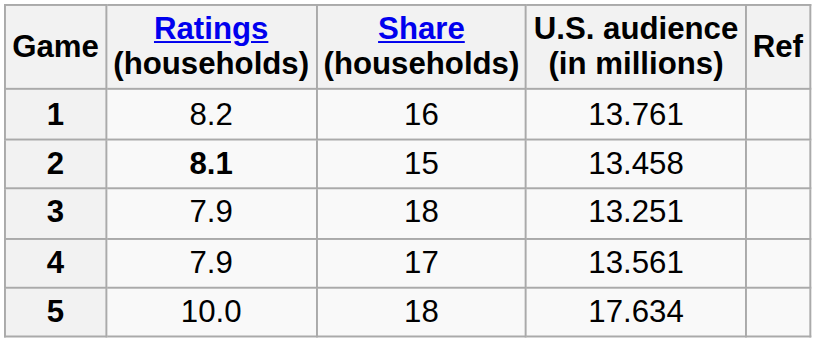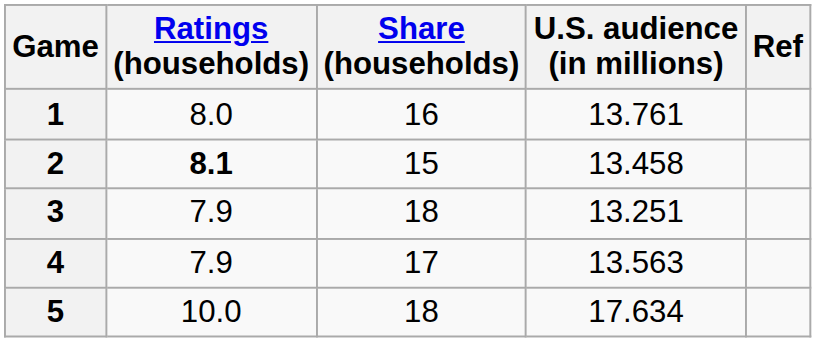 <table class="wikitable sortable plainrowheaders" style="text-align:center;">
 <tr>
 <th scope="col">Game</th>
 <th scope="col"><a href='#'>Ratings</a><br>(households)</th>
 <th scope="col"><a href='#'>Share</a><br>(households)</th>
 <th scope="col">U.S. audience<br>(in millions)</th>
 <th scope="col" class=unsortable>Ref</th>
 </tr>
 <tr>
 <th scope="row" style="text-align:center">1</th>
-<td>8.2</td>
+<td>8.0</td>
 <td>16</td>
 <td>13.761</td>
 <td></td>
 </tr>
 <tr>
 <th scope="row" style="text-align:center">2</th>
 <td><strong>8.1</strong></td>
 <td>15</td>
 <td>13.458</td>
 <td></td>
 </tr>
 <tr>
 <th scope="row" style="text-align:center">3</th>
 <td>7.9</td>
 <td>18</td>
 <td>13.251</td>
 <td></td>
 </tr>
 <tr>
 <th scope="row" style="text-align:center">4</th>
 <td>7.9</td>
 <td>17</td>
-<td>13.561</td>
+<td>13.563</td>
 <td></td>
 </tr>
 <tr>
 <th scope="row" style="text-align:center">5</th>
 <td>10.0</td>
 <td>18</td>
 <td>17.634</td>
 <td></td>
 </tr>
 </table>
